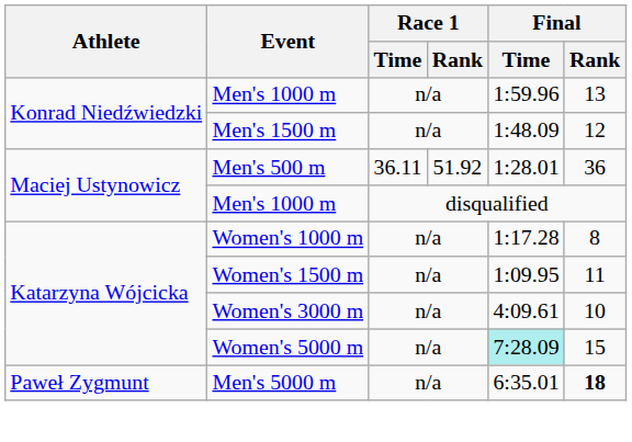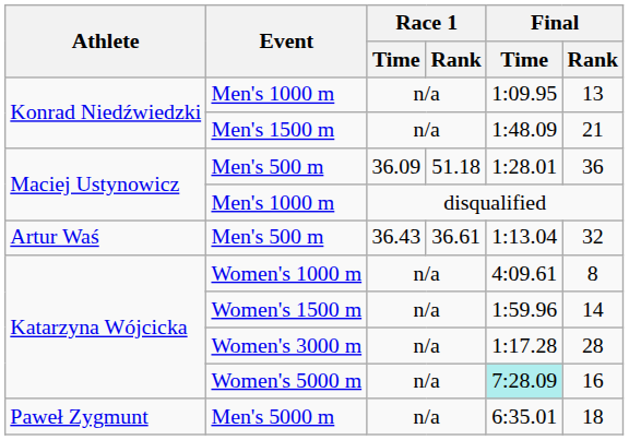 <table class="wikitable" style="font-size:90%">
 <tr>
 <th rowspan="2">Athlete</th>
 <th rowspan="2">Event</th>
 <th colspan="2">Race 1</th>
 <th colspan="2">Final</th>
 </tr>
 <tr>
 <th>Time</th>
 <th>Rank</th>
 <th>Time</th>
 <th>Rank</th>
 </tr>
 <tr>
 <td rowspan=2><a href='#'>Konrad Niedźwiedzki</a></td>
 <td><a href='#'>Men's 1000 m</a></td>
 <td colspan=2 align="center">n/a</td>
-<td align="center">1:59.96</td>
+<td align="center">1:09.95</td>
 <td align="center">13</td>
 </tr>
 <tr>
 <td><a href='#'>Men's 1500 m</a></td>
 <td colspan=2 align="center">n/a</td>
 <td align="center">1:48.09</td>
-<td align="center">12</td>
+<td align="center">21</td>
 </tr>
 <tr>
 <td rowspan=2><a href='#'>Maciej Ustynowicz</a></td>
 <td><a href='#'>Men's 500 m</a></td>
-<td align="center">36.11</td>
-<td align="center">51.92</td>
+<td align="center">36.09</td>
+<td align="center">51.18</td>
 <td align="center">1:28.01</td>
 <td align="center">36</td>
 </tr>
 <tr>
 <td><a href='#'>Men's 1000 m</a></td>
 <td colspan=4 align="center">disqualified</td>
 </tr>
 <tr>
+<td><a href='#'>Artur Waś</a></td>
+<td><a href='#'>Men's 500 m</a></td>
+<td align="center">36.43</td>
+<td align="center">36.61</td>
+<td align="center">1:13.04</td>
+<td align="center">32</td>
+</tr>
+<tr>
 <td rowspan=4><a href='#'>Katarzyna Wójcicka</a></td>
 <td><a href='#'>Women's 1000 m</a></td>
 <td colspan=2 align="center">n/a</td>
-<td align="center">1:17.28</td>
+<td align="center">4:09.61</td>
 <td align="center">8</td>
 </tr>
 <tr>
 <td><a href='#'>Women's 1500 m</a></td>
 <td colspan=2 align="center">n/a</td>
-<td align="center">1:09.95</td>
-<td align="center">11</td>
+<td align="center">1:59.96</td>
+<td align="center">14</td>
 </tr>
 <tr>
 <td><a href='#'>Women's 3000 m</a></td>
 <td colspan=2 align="center">n/a</td>
-<td align="center">4:09.61</td>
-<td align="center">10</td>
+<td align="center">1:17.28</td>
+<td align="center">28</td>
 </tr>
 <tr>
 <td><a href='#'>Women's 5000 m</a></td>
 <td colspan=2 align="center">n/a</td>
 <td align="center" style="background: paleturquoise;">7:28.09</td>
-<td align="center">15</td>
+<td align="center">16</td>
 </tr>
 <tr>
 <td><a href='#'>Paweł Zygmunt</a></td>
 <td><a href='#'>Men's 5000 m</a></td>
 <td colspan=2 align="center">n/a</td>
 <td align="center">6:35.01</td>
-<td align="center"><strong>18</strong></td>
+<td align="center">18</td>
 </tr>
 </table>
